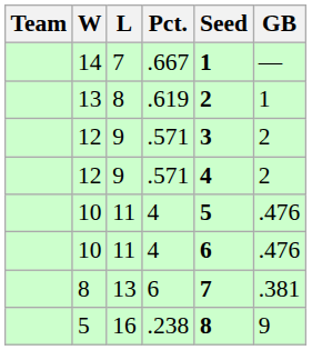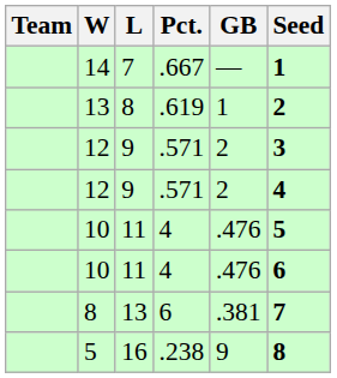 <table class=wikitable>
 <tr>
 <th>Team</th>
 <th>W</th>
 <th>L</th>
 <th>Pct.</th>
+<th>GB</th>
 <th>Seed</th>
-<th>GB</th>
 </tr>
 <tr bgcolor=ccffcc>
 <td></td>
 <td>14</td>
 <td>7</td>
 <td>.667</td>
+<td>—</td>
 <td><strong>1</strong></td>
-<td>—</td>
 </tr>
 <tr bgcolor=ccffcc>
 <td></td>
 <td>13</td>
 <td>8</td>
 <td>.619</td>
+<td>1</td>
 <td><strong>2</strong></td>
-<td>1</td>
 </tr>
 <tr bgcolor=ccffcc>
 <td></td>
 <td>12</td>
 <td>9</td>
 <td>.571</td>
+<td>2</td>
 <td><strong>3</strong></td>
-<td>2</td>
 </tr>
 <tr bgcolor=ccffcc>
 <td></td>
 <td>12</td>
 <td>9</td>
 <td>.571</td>
+<td>2</td>
 <td><strong>4</strong></td>
-<td>2</td>
 </tr>
 <tr bgcolor=ccffcc>
 <td></td>
 <td>10</td>
 <td>11</td>
 <td>4</td>
+<td>.476</td>
 <td><strong>5</strong></td>
-<td>.476</td>
 </tr>
 <tr bgcolor=ccffcc>
 <td></td>
 <td>10</td>
 <td>11</td>
 <td>4</td>
+<td>.476</td>
 <td><strong>6</strong></td>
-<td>.476</td>
 </tr>
 <tr bgcolor=ccffcc>
 <td></td>
 <td>8</td>
 <td>13</td>
 <td>6</td>
+<td>.381</td>
 <td><strong>7</strong></td>
-<td>.381</td>
 </tr>
 <tr bgcolor=ccffcc>
 <td></td>
 <td>5</td>
 <td>16</td>
 <td>.238</td>
+<td>9</td>
 <td><strong>8</strong></td>
-<td>9</td>
 </tr>
 </table>
